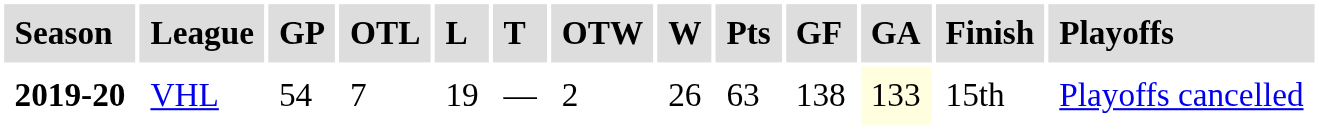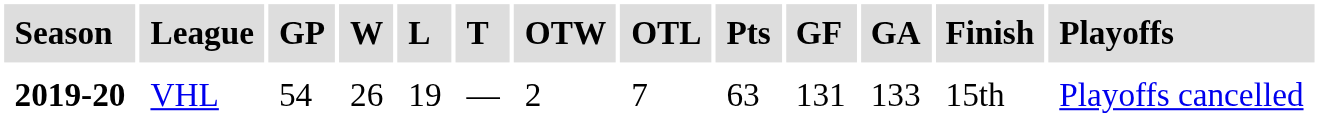 <table cellpadding=5>
 <tr bgcolor="#dddddd">
 <td><strong>Season</strong></td>
 <td><strong>League</strong></td>
 <td><strong>GP</strong></td>
-<td><strong>OTL</strong></td>
+<td><strong>W</strong></td>
 <td><strong>L</strong></td>
 <td><strong>T</strong></td>
 <td><strong>OTW</strong></td>
-<td><strong>W</strong></td>
+<td><strong>OTL</strong></td>
 <td><strong>Pts</strong></td>
 <td><strong>GF</strong></td>
 <td><strong>GA</strong></td>
 <td><strong>Finish</strong></td>
 <td><strong>Playoffs</strong></td>
 </tr>
 <tr>
 <td><strong>2019-20</strong></td>
 <td><a href='#'>VHL</a></td>
 <td>54</td>
-<td>7</td>
+<td>26</td>
 <td>19</td>
 <td>—</td>
 <td>2</td>
-<td>26</td>
+<td>7</td>
 <td>63</td>
-<td>138</td>
-<td style="background: lightyellow;">133</td>
+<td>131</td>
+<td>133</td>
 <td>15th</td>
 <td><a href='#'>Playoffs cancelled</a></td>
 </tr>
 </table>
